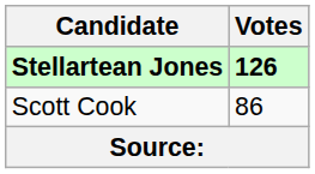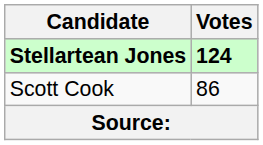 <table class="wikitable" style="font-size:90%">
 <tr>
 <th>Candidate</th>
 <th>Votes</th>
 </tr>
 <tr style="background:#ccffcc">
 <td><strong>Stellartean Jones</strong></td>
-<td><strong>126</strong></td>
+<td><strong>124</strong></td>
 </tr>
 <tr>
 <td>Scott Cook</td>
 <td>86</td>
 </tr>
 <tr>
 <th colspan=2>Source:</th>
 </tr>
 </table>
